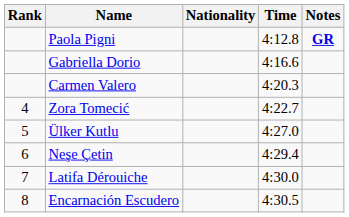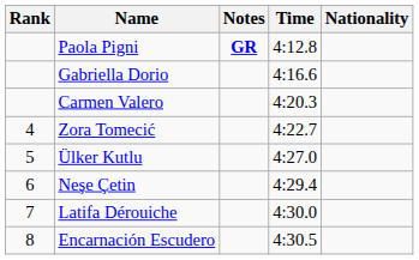 <table class="wikitable sortable" style="text-align:center">
 <tr>
 <th>Rank</th>
 <th>Name</th>
+<th>Notes</th>
+<th>Time</th>
 <th>Nationality</th>
-<th>Time</th>
-<th>Notes</th>
 </tr>
 <tr>
 <td></td>
 <td align=left><a href='#'>Paola Pigni</a></td>
+<td><strong><a href='#'>GR</a></strong></td>
+<td>4:12.8</td>
 <td align=left></td>
-<td>4:12.8</td>
-<td><strong><a href='#'>GR</a></strong></td>
 </tr>
 <tr>
 <td></td>
 <td align=left><a href='#'>Gabriella Dorio</a></td>
+<td></td>
+<td>4:16.6</td>
 <td align=left></td>
-<td>4:16.6</td>
-<td></td>
 </tr>
 <tr>
 <td></td>
 <td align=left><a href='#'>Carmen Valero</a></td>
+<td></td>
+<td>4:20.3</td>
 <td align=left></td>
-<td>4:20.3</td>
-<td></td>
 </tr>
 <tr>
 <td>4</td>
 <td align=left><a href='#'>Zora Tomecić</a></td>
+<td></td>
+<td>4:22.7</td>
 <td align=left></td>
-<td>4:22.7</td>
-<td></td>
 </tr>
 <tr>
 <td>5</td>
 <td align=left><a href='#'>Ülker Kutlu</a></td>
+<td></td>
+<td>4:27.0</td>
 <td align=left></td>
-<td>4:27.0</td>
-<td></td>
 </tr>
 <tr>
 <td>6</td>
 <td align=left><a href='#'>Neşe Çetin</a></td>
+<td></td>
+<td>4:29.4</td>
 <td align=left></td>
-<td>4:29.4</td>
-<td></td>
 </tr>
 <tr>
 <td>7</td>
 <td align=left><a href='#'>Latifa Dérouiche</a></td>
+<td></td>
+<td>4:30.0</td>
 <td align=left></td>
-<td>4:30.0</td>
-<td></td>
 </tr>
 <tr>
 <td>8</td>
 <td align=left><a href='#'>Encarnación Escudero</a></td>
+<td></td>
+<td>4:30.5</td>
 <td align=left></td>
-<td>4:30.5</td>
-<td></td>
 </tr>
 </table>
